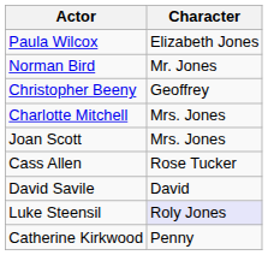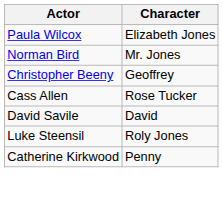 <table class="wikitable">
 <tr>
 <th>Actor</th>
 <th>Character</th>
 </tr>
 <tr>
 <td><a href='#'>Paula Wilcox</a></td>
 <td>Elizabeth Jones</td>
 </tr>
 <tr>
 <td><a href='#'>Norman Bird</a></td>
 <td>Mr. Jones</td>
 </tr>
 <tr>
 <td><a href='#'>Christopher Beeny</a></td>
 <td>Geoffrey</td>
 </tr>
 <tr>
-<td><a href='#'>Charlotte Mitchell</a></td>
-<td>Mrs. Jones</td>
-</tr>
-<tr>
-<td>Joan Scott</td>
-<td>Mrs. Jones</td>
-</tr>
-<tr>
 <td>Cass Allen</td>
 <td>Rose Tucker</td>
 </tr>
 <tr>
 <td>David Savile</td>
 <td>David</td>
 </tr>
 <tr>
 <td>Luke Steensil</td>
-<td style="background: lavender;">Roly Jones</td>
+<td>Roly Jones</td>
 </tr>
 <tr>
 <td>Catherine Kirkwood</td>
 <td>Penny</td>
 </tr>
 </table>
